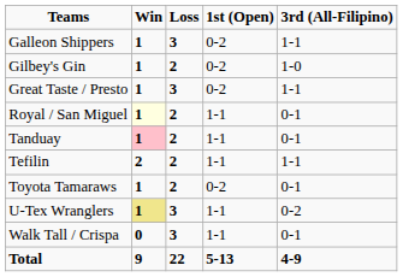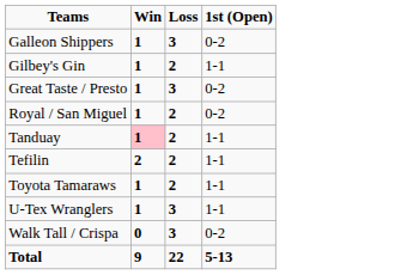 <table class=wikitable sortable>
 <tr align=center>
 <td><strong>Teams</strong></td>
 <td><strong>Win</strong></td>
 <td><strong>Loss</strong></td>
 <td><strong>1st (Open)</strong></td>
-<td><strong>3rd (All-Filipino)</strong></td>
 </tr>
 <tr>
 <td>Galleon Shippers</td>
 <td><strong>1</strong></td>
 <td><strong>3</strong></td>
 <td>0-2</td>
-<td>1-1</td>
 </tr>
 <tr>
 <td>Gilbey's Gin</td>
 <td><strong>1</strong></td>
 <td><strong>2</strong></td>
-<td>0-2</td>
-<td>1-0</td>
+<td>1-1</td>
 </tr>
 <tr>
 <td>Great Taste / Presto</td>
 <td><strong>1</strong></td>
 <td><strong>3</strong></td>
 <td>0-2</td>
-<td>1-1</td>
 </tr>
 <tr>
 <td>Royal / San Miguel</td>
-<td style="background: lightyellow;"><strong>1</strong></td>
+<td><strong>1</strong></td>
 <td><strong>2</strong></td>
-<td>1-1</td>
-<td>0-1</td>
+<td>0-2</td>
 </tr>
 <tr>
 <td>Tanduay</td>
 <td style="background: pink;"><strong>1</strong></td>
 <td><strong>2</strong></td>
 <td>1-1</td>
-<td>0-1</td>
 </tr>
 <tr>
 <td>Tefilin</td>
 <td><strong>2</strong></td>
 <td><strong>2</strong></td>
 <td>1-1</td>
-<td>1-1</td>
 </tr>
 <tr>
 <td>Toyota Tamaraws</td>
 <td><strong>1</strong></td>
 <td><strong>2</strong></td>
-<td>0-2</td>
-<td>0-1</td>
+<td>1-1</td>
 </tr>
 <tr>
 <td>U-Tex Wranglers</td>
-<td style="background: khaki;"><strong>1</strong></td>
+<td><strong>1</strong></td>
 <td><strong>3</strong></td>
 <td>1-1</td>
-<td>0-2</td>
 </tr>
 <tr>
 <td>Walk Tall / Crispa</td>
 <td><strong>0</strong></td>
 <td><strong>3</strong></td>
-<td>1-1</td>
-<td>0-1</td>
+<td>0-2</td>
 </tr>
 <tr>
 <td><strong>Total</strong></td>
 <td><strong>9</strong></td>
 <td><strong>22</strong></td>
 <td><strong>5-13</strong></td>
-<td><strong>4-9</strong></td>
 </tr>
 </table>
